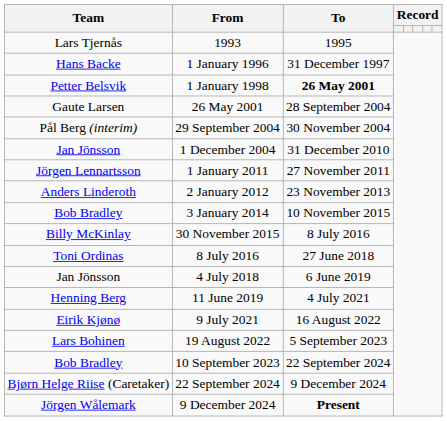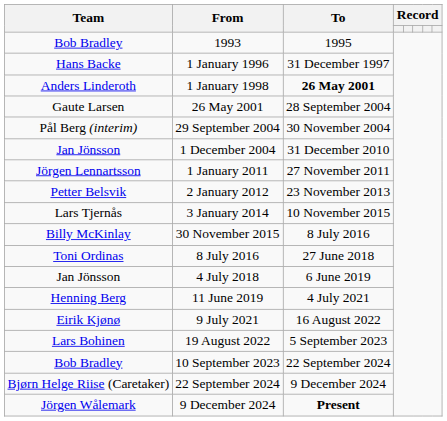 <table class="wikitable" style="text-align: center">
 <tr>
 <th rowspan="2">Team</th>
 <th rowspan="2">From</th>
 <th rowspan="2">To</th>
 <th colspan="5">Record</th>
 </tr>
 <tr>
 <th></th>
 <th></th>
 <th></th>
 <th></th>
 <th></th>
 </tr>
 <tr>
-<td>Lars Tjernås</td>
+<td><a href='#'>Bob Bradley</a></td>
 <td>1993</td>
 <td>1995<br></td>
 </tr>
 <tr>
 <td><a href='#'>Hans Backe</a></td>
 <td>1 January 1996</td>
 <td>31 December 1997<br></td>
 </tr>
 <tr>
-<td><a href='#'>Petter Belsvik</a></td>
+<td><a href='#'>Anders Linderoth</a></td>
 <td>1 January 1998</td>
 <td><strong>26 May 2001<br></strong></td>
 </tr>
 <tr>
 <td>Gaute Larsen</td>
 <td>26 May 2001</td>
 <td>28 September 2004<br></td>
 </tr>
 <tr>
 <td>Pål Berg <em>(interim)</em></td>
 <td>29 September 2004</td>
 <td>30 November 2004<br></td>
 </tr>
 <tr>
 <td><a href='#'>Jan Jönsson</a></td>
 <td>1 December 2004</td>
 <td>31 December 2010<br></td>
 </tr>
 <tr>
 <td><a href='#'>Jörgen Lennartsson</a></td>
 <td>1 January 2011</td>
 <td>27 November 2011<br></td>
 </tr>
 <tr>
-<td><a href='#'>Anders Linderoth</a></td>
+<td><a href='#'>Petter Belsvik</a></td>
 <td>2 January 2012</td>
 <td>23 November 2013<br></td>
 </tr>
 <tr>
-<td><a href='#'>Bob Bradley</a></td>
+<td>Lars Tjernås</td>
 <td>3 January 2014</td>
 <td>10 November 2015<br></td>
 </tr>
 <tr>
 <td><a href='#'>Billy McKinlay</a></td>
 <td>30 November 2015</td>
 <td>8 July 2016<br></td>
 </tr>
 <tr>
 <td><a href='#'>Toni Ordinas</a></td>
 <td>8 July 2016</td>
 <td>27 June 2018<br></td>
 </tr>
 <tr>
 <td>Jan Jönsson</td>
 <td>4 July 2018</td>
 <td>6 June 2019<br></td>
 </tr>
 <tr>
 <td><a href='#'>Henning Berg</a></td>
 <td>11 June 2019</td>
 <td>4 July 2021<br></td>
 </tr>
 <tr>
 <td><a href='#'>Eirik Kjønø</a></td>
 <td>9 July 2021</td>
 <td>16 August 2022<br></td>
 </tr>
 <tr>
 <td><a href='#'>Lars Bohinen</a></td>
 <td>19 August 2022</td>
 <td>5 September 2023<br></td>
 </tr>
 <tr>
 <td><a href='#'>Bob Bradley</a></td>
 <td>10 September 2023</td>
 <td>22 September 2024<br></td>
 </tr>
 <tr>
 <td><a href='#'>Bjørn Helge Riise</a> (Caretaker)</td>
 <td>22 September 2024</td>
 <td>9 December 2024<br></td>
 </tr>
 <tr>
 <td><a href='#'>Jörgen Wålemark</a></td>
 <td>9 December 2024</td>
 <td><strong>Present</strong><br></td>
 </tr>
 </table>
